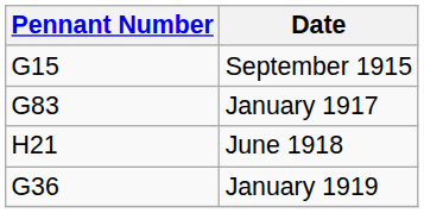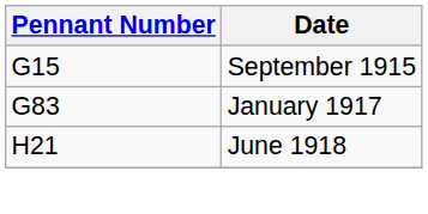 <table class="wikitable" style="text-align:left">
 <tr>
 <th><a href='#'>Pennant Number</a></th>
 <th>Date</th>
 </tr>
 <tr>
 <td>G15</td>
 <td>September 1915</td>
 </tr>
 <tr>
 <td>G83</td>
 <td>January 1917</td>
 </tr>
 <tr>
 <td>H21</td>
 <td>June 1918</td>
 </tr>
 <tr>
-<td>G36</td>
-<td>January 1919</td>
-</tr>
-<tr>
 </tr>
 </table>
